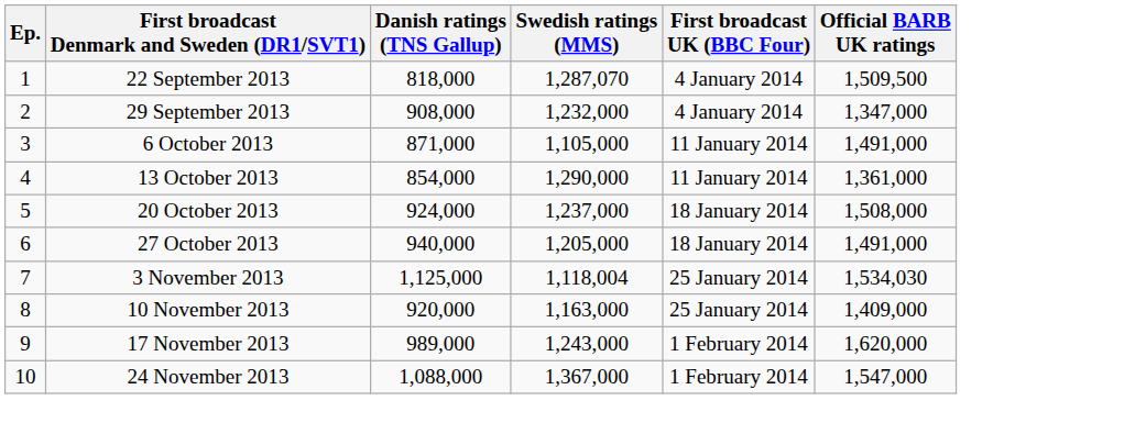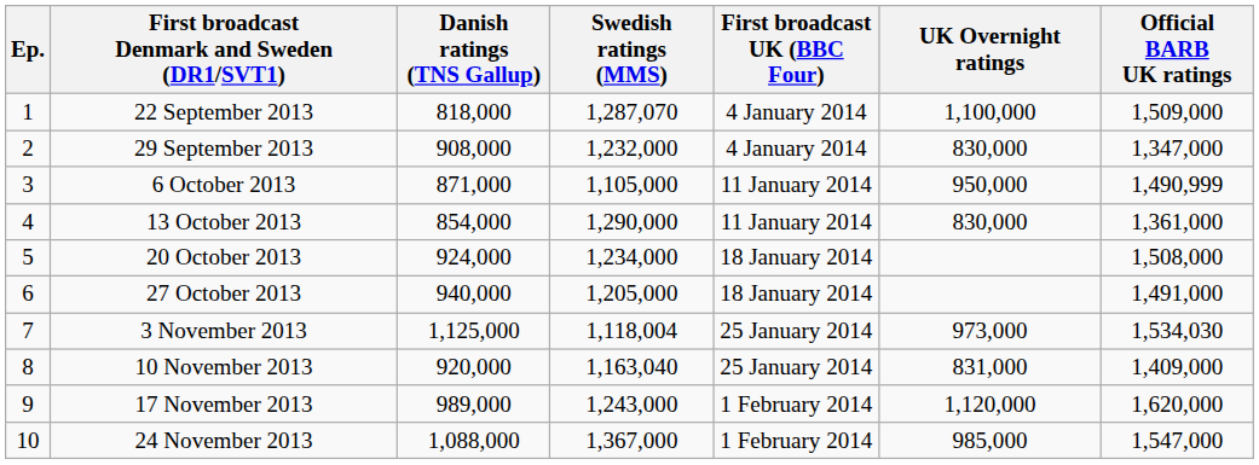 <table class="wikitable">
 <tr>
 <th>Ep.</th>
 <th>First broadcast<br>Denmark and Sweden (<a href='#'>DR1</a>/<a href='#'>SVT1</a>)</th>
 <th>Danish ratings<br>(<a href='#'>TNS Gallup</a>)</th>
 <th>Swedish ratings<br>(<a href='#'>MMS</a>)</th>
 <th>First broadcast<br>UK (<a href='#'>BBC Four</a>)</th>
+<th>UK Overnight ratings</th>
 <th>Official <a href='#'>BARB</a><br>UK ratings</th>
 </tr>
 <tr style="text-align:center;">
 <td>1</td>
 <td>22 September 2013</td>
 <td>818,000</td>
 <td>1,287,070</td>
 <td>4 January 2014</td>
-<td>1,509,500</td>
+<td>1,100,000</td>
+<td>1,509,000</td>
 </tr>
 <tr style="text-align:center;">
 <td>2</td>
 <td>29 September 2013</td>
 <td>908,000</td>
 <td>1,232,000</td>
 <td>4 January 2014</td>
+<td>830,000</td>
 <td>1,347,000</td>
 </tr>
 <tr style="text-align:center;">
 <td>3</td>
 <td>6 October 2013</td>
 <td>871,000</td>
 <td>1,105,000</td>
 <td>11 January 2014</td>
-<td>1,491,000</td>
+<td>950,000</td>
+<td>1,490,999</td>
 </tr>
 <tr style="text-align:center;">
 <td>4</td>
 <td>13 October 2013</td>
 <td>854,000</td>
 <td>1,290,000</td>
 <td>11 January 2014</td>
+<td>830,000</td>
 <td>1,361,000</td>
 </tr>
 <tr style="text-align:center;">
 <td>5</td>
 <td>20 October 2013</td>
 <td>924,000</td>
-<td>1,237,000</td>
+<td>1,234,000</td>
 <td>18 January 2014</td>
+<td style="text-align:center;"></td>
 <td>1,508,000</td>
 </tr>
 <tr style="text-align:center;">
 <td>6</td>
 <td>27 October 2013</td>
 <td>940,000</td>
 <td>1,205,000</td>
 <td>18 January 2014</td>
+<td style="text-align:center;"></td>
 <td>1,491,000</td>
 </tr>
 <tr style="text-align:center;">
 <td>7</td>
 <td>3 November 2013</td>
 <td>1,125,000</td>
 <td>1,118,004</td>
 <td>25 January 2014</td>
+<td>973,000</td>
 <td>1,534,030</td>
 </tr>
 <tr style="text-align:center;">
 <td>8</td>
 <td>10 November 2013</td>
 <td>920,000</td>
-<td>1,163,000</td>
+<td>1,163,040</td>
 <td>25 January 2014</td>
+<td>831,000</td>
 <td>1,409,000</td>
 </tr>
 <tr style="text-align:center;">
 <td>9</td>
 <td>17 November 2013</td>
 <td>989,000</td>
 <td>1,243,000</td>
 <td>1 February 2014</td>
+<td>1,120,000</td>
 <td>1,620,000</td>
 </tr>
 <tr style="text-align:center;">
 <td>10</td>
 <td>24 November 2013</td>
 <td>1,088,000</td>
 <td>1,367,000</td>
 <td>1 February 2014</td>
+<td>985,000</td>
 <td>1,547,000</td>
 </tr>
 </table>
